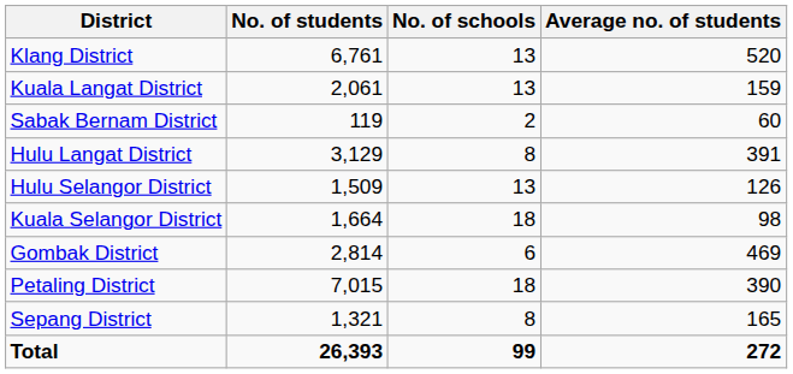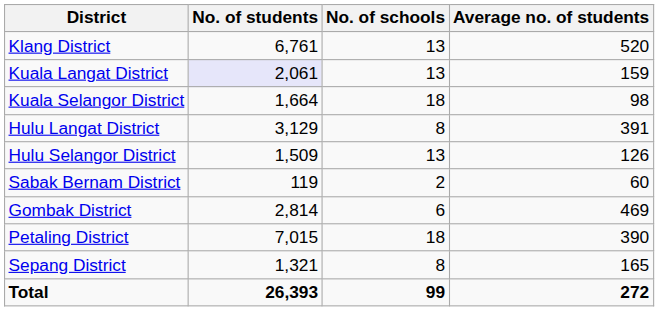 <table class="wikitable sortable">
 <tr>
 <th>District</th>
 <th>No. of students</th>
 <th>No. of schools</th>
 <th>Average no. of students</th>
 </tr>
 <tr>
 <td><a href='#'>Klang District</a></td>
 <td style="text-align:right;">6,761</td>
 <td style="text-align:right;">13</td>
 <td style="text-align:right;">520</td>
 </tr>
 <tr>
 <td><a href='#'>Kuala Langat District</a></td>
-<td style="text-align:right;">2,061</td>
+<td style="background: lavender; text-align:right;">2,061</td>
 <td style="text-align:right;">13</td>
 <td style="text-align:right;">159</td>
 </tr>
 <tr>
-<td><a href='#'>Sabak Bernam District</a></td>
-<td style="text-align:right;">119</td>
-<td style="text-align:right;">2</td>
-<td style="text-align:right;">60</td>
+<td><a href='#'>Kuala Selangor District</a></td>
+<td style="text-align:right;">1,664</td>
+<td style="text-align:right;">18</td>
+<td style="text-align:right;">98</td>
 </tr>
 <tr>
 <td><a href='#'>Hulu Langat District</a></td>
 <td style="text-align:right;">3,129</td>
 <td style="text-align:right;">8</td>
 <td style="text-align:right;">391</td>
 </tr>
 <tr>
 <td><a href='#'>Hulu Selangor District</a></td>
 <td style="text-align:right;">1,509</td>
 <td style="text-align:right;">13</td>
 <td style="text-align:right;">126</td>
 </tr>
 <tr>
-<td><a href='#'>Kuala Selangor District</a></td>
-<td style="text-align:right;">1,664</td>
-<td style="text-align:right;">18</td>
-<td style="text-align:right;">98</td>
+<td><a href='#'>Sabak Bernam District</a></td>
+<td style="text-align:right;">119</td>
+<td style="text-align:right;">2</td>
+<td style="text-align:right;">60</td>
 </tr>
 <tr>
 <td><a href='#'>Gombak District</a></td>
 <td style="text-align:right;">2,814</td>
 <td style="text-align:right;">6</td>
 <td style="text-align:right;">469</td>
 </tr>
 <tr>
 <td><a href='#'>Petaling District</a></td>
 <td style="text-align:right;">7,015</td>
 <td style="text-align:right;">18</td>
 <td style="text-align:right;">390</td>
 </tr>
 <tr>
 <td><a href='#'>Sepang District</a></td>
 <td style="text-align:right;">1,321</td>
 <td style="text-align:right;">8</td>
 <td style="text-align:right;">165</td>
 </tr>
 <tr>
 <td><strong>Total</strong></td>
 <td style="text-align:right;"><strong>26,393</strong></td>
 <td style="text-align:right;"><strong>99</strong></td>
 <td style="text-align:right;"><strong>272</strong></td>
 </tr>
 </table>
